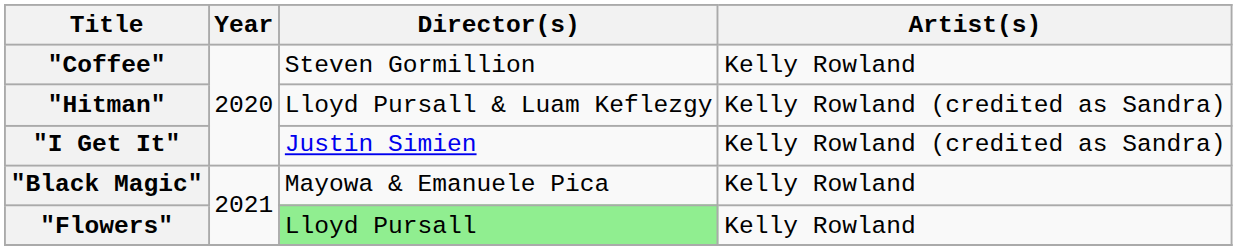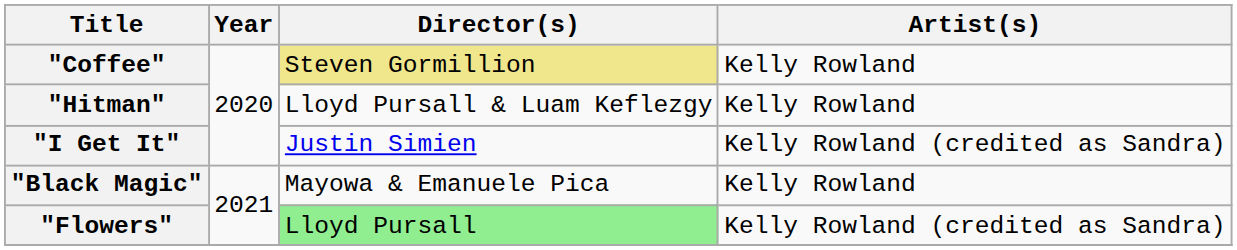 <table class="wikitable plainrowheaders sortable" border="1">
 <tr>
 <th scope="col">Title</th>
 <th scope="col">Year</th>
 <th scope="col">Director(s)</th>
 <th scope="col">Artist(s)</th>
 </tr>
 <tr>
 <th scope="row">"Coffee"</th>
 <td rowspan="3" style="text-align:center;">2020</td>
-<td>Steven Gormillion</td>
+<td style="background: khaki;">Steven Gormillion</td>
 <td>Kelly Rowland</td>
 </tr>
 <tr>
 <th scope="row">"Hitman"</th>
 <td>Lloyd Pursall & Luam Keflezgy</td>
-<td>Kelly Rowland (credited as Sandra)</td>
+<td>Kelly Rowland</td>
 </tr>
 <tr>
 <th scope="row">"I Get It"</th>
 <td><a href='#'>Justin Simien</a></td>
 <td>Kelly Rowland (credited as Sandra)</td>
 </tr>
 <tr>
 <th scope="row">"Black Magic"</th>
 <td rowspan="2" style="text-align:center;">2021</td>
 <td>Mayowa & Emanuele Pica</td>
 <td>Kelly Rowland</td>
 </tr>
 <tr>
 <th scope="row">"Flowers"</th>
 <td style="background: lightgreen;">Lloyd Pursall</td>
-<td>Kelly Rowland</td>
+<td>Kelly Rowland (credited as Sandra)</td>
 </tr>
 <tr>
 </tr>
 </table>
